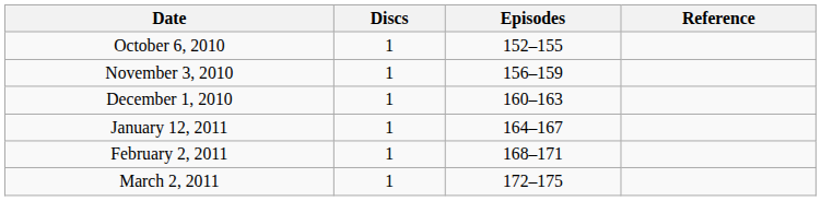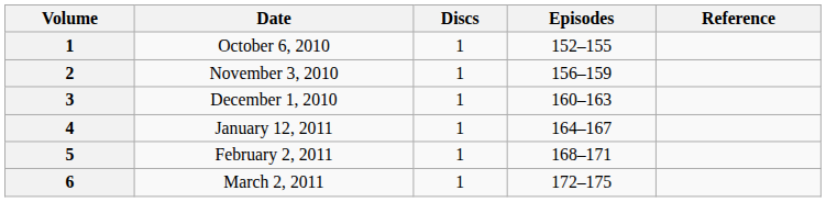 <table class="wikitable" style="text-align: center; width: 60%;">
 <tr>
+<th scope="col" 175px;>Volume</th>
 <th scope="col" 125px;>Date</th>
 <th scope="col">Discs</th>
 <th scope="col">Episodes</th>
 <th scope="col">Reference</th>
 </tr>
 <tr>
+<th scope="row">1</th>
 <td>October 6, 2010</td>
 <td>1</td>
 <td>152–155</td>
 <td></td>
 </tr>
 <tr>
+<th scope="row">2</th>
 <td>November 3, 2010</td>
 <td>1</td>
 <td>156–159</td>
 <td></td>
 </tr>
 <tr>
+<th scope="row">3</th>
 <td>December 1, 2010</td>
 <td>1</td>
 <td>160–163</td>
 <td></td>
 </tr>
 <tr>
+<th scope="row">4</th>
 <td>January 12, 2011</td>
 <td>1</td>
 <td>164–167</td>
 <td></td>
 </tr>
 <tr>
+<th scope="row">5</th>
 <td>February 2, 2011</td>
 <td>1</td>
 <td>168–171</td>
 <td></td>
 </tr>
 <tr>
+<th scope="row">6</th>
 <td>March 2, 2011</td>
 <td>1</td>
 <td>172–175</td>
 <td></td>
 </tr>
 </table>
